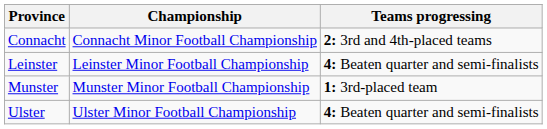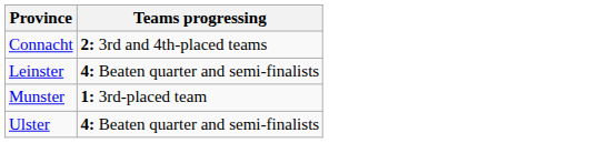 <table class=wikitable>
 <tr>
 <th>Province</th>
-<th>Championship</th>
 <th>Teams progressing</th>
 </tr>
 <tr>
 <td><a href='#'>Connacht</a></td>
-<td><a href='#'>Connacht Minor Football Championship</a></td>
 <td><strong>2:</strong> 3rd and 4th-placed teams</td>
 </tr>
 <tr>
 <td><a href='#'>Leinster</a></td>
-<td><a href='#'>Leinster Minor Football Championship</a></td>
 <td><strong>4:</strong> Beaten quarter and semi-finalists</td>
 </tr>
 <tr>
 <td><a href='#'>Munster</a></td>
-<td><a href='#'>Munster Minor Football Championship</a></td>
 <td><strong>1:</strong> 3rd-placed team</td>
 </tr>
 <tr>
 <td><a href='#'>Ulster</a></td>
-<td><a href='#'>Ulster Minor Football Championship</a></td>
 <td><strong>4:</strong> Beaten quarter and semi-finalists</td>
 </tr>
 </table>
